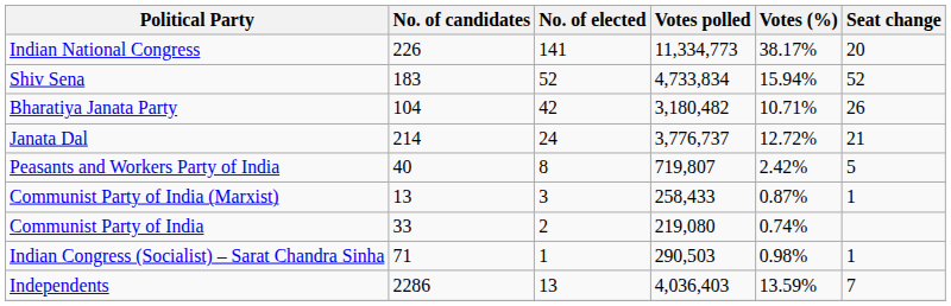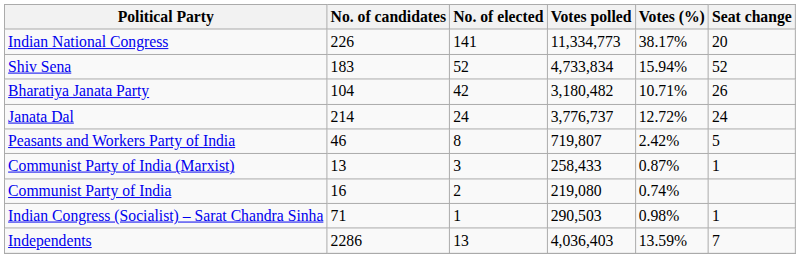 <table class="wikitable">
 <tr>
 <th>Political Party</th>
 <th>No. of candidates</th>
 <th>No. of elected</th>
 <th>Votes polled</th>
 <th>Votes (%)</th>
 <th>Seat change</th>
 </tr>
 <tr>
 <td><a href='#'>Indian National Congress</a></td>
 <td>226</td>
 <td>141</td>
 <td>11,334,773</td>
 <td>38.17%</td>
 <td> 20</td>
 </tr>
 <tr>
 <td><a href='#'>Shiv Sena</a></td>
 <td>183</td>
 <td>52</td>
 <td>4,733,834</td>
 <td>15.94%</td>
 <td> 52</td>
 </tr>
 <tr>
 <td><a href='#'>Bharatiya Janata Party</a></td>
 <td>104</td>
 <td>42</td>
 <td>3,180,482</td>
 <td>10.71%</td>
 <td> 26</td>
 </tr>
 <tr>
 <td><a href='#'>Janata Dal</a></td>
 <td>214</td>
 <td>24</td>
 <td>3,776,737</td>
 <td>12.72%</td>
-<td> 21</td>
+<td> 24</td>
 </tr>
 <tr>
 <td><a href='#'>Peasants and Workers Party of India</a></td>
-<td>40</td>
+<td>46</td>
 <td>8</td>
 <td>719,807</td>
 <td>2.42%</td>
 <td> 5</td>
 </tr>
 <tr>
 <td><a href='#'>Communist Party of India (Marxist)</a></td>
 <td>13</td>
 <td>3</td>
 <td>258,433</td>
 <td>0.87%</td>
 <td> 1</td>
 </tr>
 <tr>
 <td><a href='#'>Communist Party of India</a></td>
-<td>33</td>
+<td>16</td>
 <td>2</td>
 <td>219,080</td>
 <td>0.74%</td>
 <td></td>
 </tr>
 <tr>
 <td><a href='#'>Indian Congress (Socialist) – Sarat Chandra Sinha</a></td>
 <td>71</td>
 <td>1</td>
 <td>290,503</td>
 <td>0.98%</td>
 <td> 1</td>
 </tr>
 <tr>
 <td><a href='#'>Independents</a></td>
 <td>2286</td>
 <td>13</td>
 <td>4,036,403</td>
 <td>13.59%</td>
 <td> 7</td>
 </tr>
 <tr>
 </tr>
 </table>
